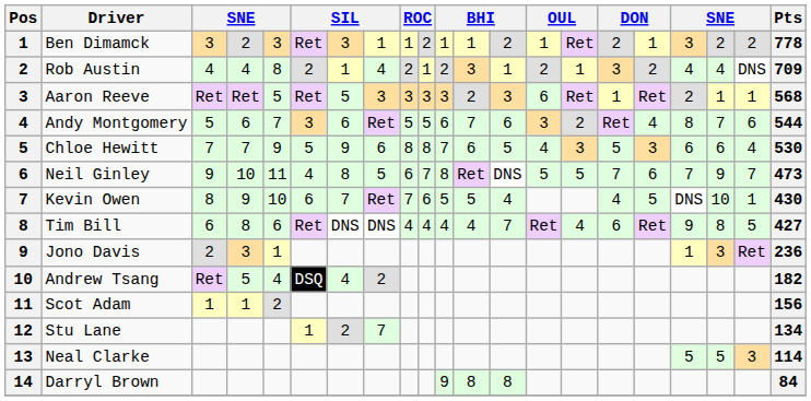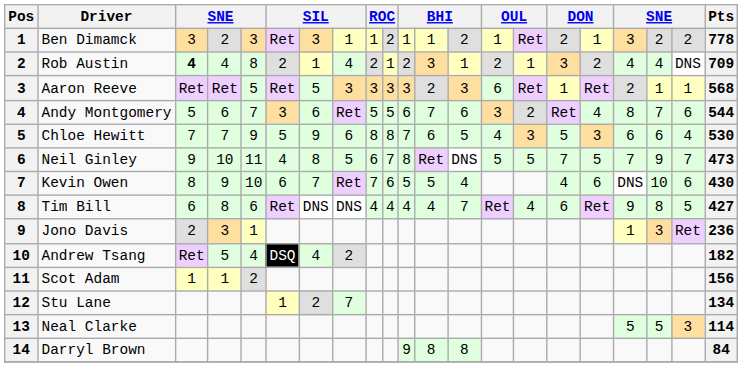 <table class="wikitable" style="font-size: 80%; text-align: center;">
 <tr valign="top">
 <th valign="middle">Pos</th>
 <th valign="middle">Driver</th>
 <th colspan="3"><a href='#'>SNE</a></th>
 <th colspan="3"><a href='#'>SIL</a></th>
 <th colspan="2"><a href='#'>ROC</a></th>
 <th colspan="3"><a href='#'>BHI</a></th>
 <th colspan="2"><a href='#'>OUL</a></th>
 <th colspan="2"><a href='#'>DON</a></th>
 <th colspan="3"><a href='#'>SNE</a></th>
 <th valign=middle>Pts</th>
 </tr>
 <tr>
 <th>1</th>
 <td align=left> Ben Dimamck</td>
 <td style="background:#ffdf9f;">3</td>
 <td style="background:#dfdfdf;">2</td>
 <td style="background:#ffdf9f;">3</td>
 <td style="background:#efcfff;">Ret</td>
 <td style="background:#ffdf9f;">3</td>
 <td style="background:#ffffbf;">1</td>
 <td style="background:#ffffbf;">1</td>
 <td style="background:#dfdfdf;">2</td>
 <td style="background:#ffffbf;">1</td>
 <td style="background:#ffffbf;">1</td>
 <td style="background:#dfdfdf;">2</td>
 <td style="background:#ffffbf;">1</td>
 <td style="background:#efcfff;">Ret</td>
 <td style="background:#dfdfdf;">2</td>
 <td style="background:#ffffbf;">1</td>
 <td style="background:#ffdf9f;">3</td>
 <td style="background:#dfdfdf;">2</td>
 <td style="background:#dfdfdf;">2</td>
 <th>778</th>
 </tr>
 <tr>
 <th>2</th>
 <td align=left> Rob Austin</td>
-<td style="background:#dfffdf;">4</td>
+<td style="background:#dfffdf;"><strong>4</strong></td>
 <td style="background:#dfffdf;">4</td>
 <td style="background:#dfffdf;">8</td>
 <td style="background:#dfdfdf;">2</td>
 <td style="background:#ffffbf;">1</td>
 <td style="background:#dfffdf;">4</td>
 <td style="background:#dfdfdf;">2</td>
 <td style="background:#ffffbf;">1</td>
 <td style="background:#dfdfdf;">2</td>
 <td style="background:#ffdf9f;">3</td>
 <td style="background:#ffffbf;">1</td>
 <td style="background:#dfdfdf;">2</td>
 <td style="background:#ffffbf;">1</td>
 <td style="background:#ffdf9f;">3</td>
 <td style="background:#dfdfdf;">2</td>
 <td style="background:#dfffdf;">4</td>
 <td style="background:#dfffdf;">4</td>
 <td style="background:#ffffff;">DNS</td>
 <th>709</th>
 </tr>
 <tr>
 <th>3</th>
 <td align=left> Aaron Reeve</td>
 <td style="background:#efcfff;">Ret</td>
 <td style="background:#efcfff;">Ret</td>
 <td style="background:#dfffdf;">5</td>
 <td style="background:#efcfff;">Ret</td>
 <td style="background:#dfffdf;">5</td>
 <td style="background:#ffdf9f;">3</td>
 <td style="background:#ffdf9f;">3</td>
 <td style="background:#ffdf9f;">3</td>
 <td style="background:#ffdf9f;">3</td>
 <td style="background:#dfdfdf;">2</td>
 <td style="background:#ffdf9f;">3</td>
 <td style="background:#dfffdf;">6</td>
 <td style="background:#efcfff;">Ret</td>
 <td style="background:#ffffbf;">1</td>
 <td style="background:#efcfff;">Ret</td>
 <td style="background:#dfdfdf;">2</td>
 <td style="background:#ffffbf;">1</td>
 <td style="background:#ffffbf;">1</td>
 <th>568</th>
 </tr>
 <tr>
 <th>4</th>
 <td align=left> Andy Montgomery</td>
 <td style="background:#dfffdf;">5</td>
 <td style="background:#dfffdf;">6</td>
 <td style="background:#dfffdf;">7</td>
 <td style="background:#ffdf9f;">3</td>
 <td style="background:#dfffdf;">6</td>
 <td style="background:#efcfff;">Ret</td>
 <td style="background:#dfffdf;">5</td>
 <td style="background:#dfffdf;">5</td>
 <td style="background:#dfffdf;">6</td>
 <td style="background:#dfffdf;">7</td>
 <td style="background:#dfffdf;">6</td>
 <td style="background:#ffdf9f;">3</td>
 <td style="background:#dfdfdf;">2</td>
 <td style="background:#efcfff;">Ret</td>
 <td style="background:#dfffdf;">4</td>
 <td style="background:#dfffdf;">8</td>
 <td style="background:#dfffdf;">7</td>
 <td style="background:#dfffdf;">6</td>
 <th>544</th>
 </tr>
 <tr>
 <th>5</th>
 <td align=left> Chloe Hewitt</td>
 <td style="background:#dfffdf;">7</td>
 <td style="background:#dfffdf;">7</td>
 <td style="background:#dfffdf;">9</td>
 <td style="background:#dfffdf;">5</td>
 <td style="background:#dfffdf;">9</td>
 <td style="background:#dfffdf;">6</td>
 <td style="background:#dfffdf;">8</td>
 <td style="background:#dfffdf;">8</td>
 <td style="background:#dfffdf;">7</td>
 <td style="background:#dfffdf;">6</td>
 <td style="background:#dfffdf;">5</td>
 <td style="background:#dfffdf;">4</td>
 <td style="background:#ffdf9f;">3</td>
 <td style="background:#dfffdf;">5</td>
 <td style="background:#ffdf9f;">3</td>
 <td style="background:#dfffdf;">6</td>
 <td style="background:#dfffdf;">6</td>
 <td style="background:#dfffdf;">4</td>
 <th>530</th>
 </tr>
 <tr>
 <th>6</th>
 <td align=left> Neil Ginley</td>
 <td style="background:#dfffdf;">9</td>
 <td style="background:#dfffdf;">10</td>
 <td style="background:#dfffdf;">11</td>
 <td style="background:#dfffdf;">4</td>
 <td style="background:#dfffdf;">8</td>
 <td style="background:#dfffdf;">5</td>
 <td style="background:#dfffdf;">6</td>
 <td style="background:#dfffdf;">7</td>
 <td style="background:#dfffdf;">8</td>
 <td style="background:#efcfff;">Ret</td>
 <td style="background:#ffffff;">DNS</td>
 <td style="background:#dfffdf;">5</td>
 <td style="background:#dfffdf;">5</td>
 <td style="background:#dfffdf;">7</td>
-<td style="background:#dfffdf;">6</td>
+<td style="background:#dfffdf;">5</td>
 <td style="background:#dfffdf;">7</td>
 <td style="background:#dfffdf;">9</td>
 <td style="background:#dfffdf;">7</td>
 <th>473</th>
 </tr>
 <tr>
 <th>7</th>
 <td align=left> Kevin Owen</td>
 <td style="background:#dfffdf;">8</td>
 <td style="background:#dfffdf;">9</td>
 <td style="background:#dfffdf;">10</td>
 <td style="background:#dfffdf;">6</td>
 <td style="background:#dfffdf;">7</td>
 <td style="background:#efcfff;">Ret</td>
 <td style="background:#dfffdf;">7</td>
 <td style="background:#dfffdf;">6</td>
 <td style="background:#dfffdf;">5</td>
 <td style="background:#dfffdf;">5</td>
 <td style="background:#dfffdf;">4</td>
 <td></td>
 <td></td>
 <td style="background:#dfffdf;">4</td>
-<td style="background:#dfffdf;">5</td>
+<td style="background:#dfffdf;">6</td>
 <td style="background:#ffffff;">DNS</td>
 <td style="background:#dfffdf;">10</td>
-<td style="background:#dfffdf;">1</td>
+<td style="background:#dfffdf;">6</td>
 <th>430</th>
 </tr>
 <tr>
 <th>8</th>
 <td align=left> Tim Bill</td>
 <td style="background:#dfffdf;">6</td>
 <td style="background:#dfffdf;">8</td>
 <td style="background:#dfffdf;">6</td>
 <td style="background:#efcfff;">Ret</td>
 <td style="background:#ffffff;">DNS</td>
 <td style="background:#ffffff;">DNS</td>
 <td style="background:#dfffdf;">4</td>
 <td style="background:#dfffdf;">4</td>
 <td style="background:#dfffdf;">4</td>
 <td style="background:#dfffdf;">4</td>
 <td style="background:#dfffdf;">7</td>
 <td style="background:#efcfff;">Ret</td>
 <td style="background:#dfffdf;">4</td>
 <td style="background:#dfffdf;">6</td>
 <td style="background:#efcfff;">Ret</td>
 <td style="background:#dfffdf;">9</td>
 <td style="background:#dfffdf;">8</td>
 <td style="background:#dfffdf;">5</td>
 <th>427</th>
 </tr>
 <tr>
 <th>9</th>
 <td align=left> Jono Davis</td>
 <td style="background:#dfdfdf;">2</td>
 <td style="background:#ffdf9f;">3</td>
 <td style="background:#ffffbf;">1</td>
 <td></td>
 <td></td>
 <td></td>
 <td></td>
 <td></td>
 <td></td>
 <td></td>
 <td></td>
 <td></td>
 <td></td>
 <td></td>
 <td></td>
 <td style="background:#ffffbf;">1</td>
 <td style="background:#ffdf9f;">3</td>
 <td style="background:#efcfff;">Ret</td>
 <th>236</th>
 </tr>
 <tr>
 <th>10</th>
 <td align=left> Andrew Tsang</td>
 <td style="background:#efcfff;">Ret</td>
 <td style="background:#dfffdf;">5</td>
 <td style="background:#dfffdf;">4</td>
 <td style="background-color:#000000; color:white">DSQ</td>
 <td style="background:#dfffdf;">4</td>
 <td style="background:#dfdfdf;">2</td>
 <td></td>
 <td></td>
 <td></td>
 <td></td>
 <td></td>
 <td></td>
 <td></td>
 <td></td>
 <td></td>
 <td></td>
 <td></td>
 <td></td>
 <th>182</th>
 </tr>
 <tr>
 <th>11</th>
 <td align=left> Scot Adam</td>
 <td style="background:#ffffbf;">1</td>
 <td style="background:#ffffbf;">1</td>
 <td style="background:#dfdfdf;">2</td>
 <td></td>
 <td></td>
 <td></td>
 <td></td>
 <td></td>
 <td></td>
 <td></td>
 <td></td>
 <td></td>
 <td></td>
 <td></td>
 <td></td>
 <td></td>
 <td></td>
 <td></td>
 <th>156</th>
 </tr>
 <tr>
 <th>12</th>
 <td align=left> Stu Lane</td>
 <td></td>
 <td></td>
 <td></td>
 <td style="background:#ffffbf;">1</td>
 <td style="background:#dfdfdf;">2</td>
 <td style="background:#dfffdf;">7</td>
 <td></td>
 <td></td>
 <td></td>
 <td></td>
 <td></td>
 <td></td>
 <td></td>
 <td></td>
 <td></td>
 <td></td>
 <td></td>
 <td></td>
 <th>134</th>
 </tr>
 <tr>
 <th>13</th>
 <td align=left> Neal Clarke</td>
 <td></td>
 <td></td>
 <td></td>
 <td></td>
 <td></td>
 <td></td>
 <td></td>
 <td></td>
 <td></td>
 <td></td>
 <td></td>
 <td></td>
 <td></td>
 <td></td>
 <td></td>
 <td style="background:#dfffdf;">5</td>
 <td style="background:#dfffdf;">5</td>
 <td style="background:#ffdf9f;">3</td>
 <th>114</th>
 </tr>
 <tr>
 <th>14</th>
 <td align=left> Darryl Brown</td>
 <td></td>
 <td></td>
 <td></td>
 <td></td>
 <td></td>
 <td></td>
 <td></td>
 <td></td>
 <td style="background:#dfffdf;">9</td>
 <td style="background:#dfffdf;">8</td>
 <td style="background:#dfffdf;">8</td>
 <td></td>
 <td></td>
 <td></td>
 <td></td>
 <td></td>
 <td></td>
 <td></td>
 <th>84</th>
 </tr>
 <tr>
 </tr>
 </table>
